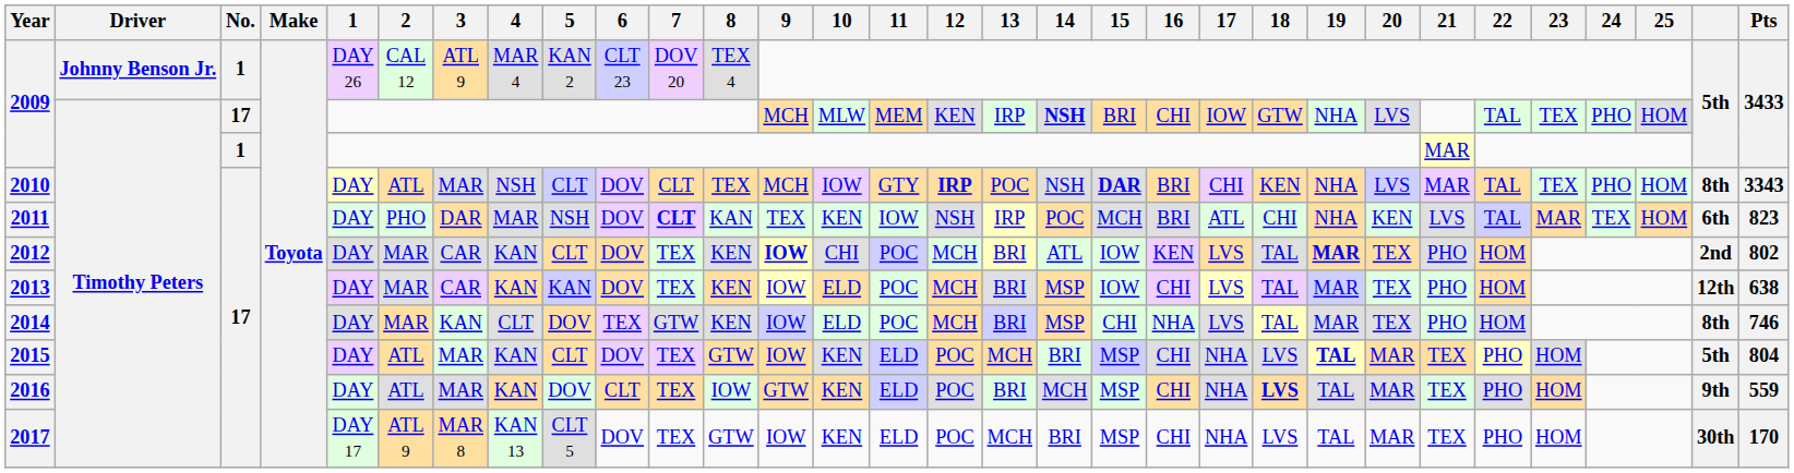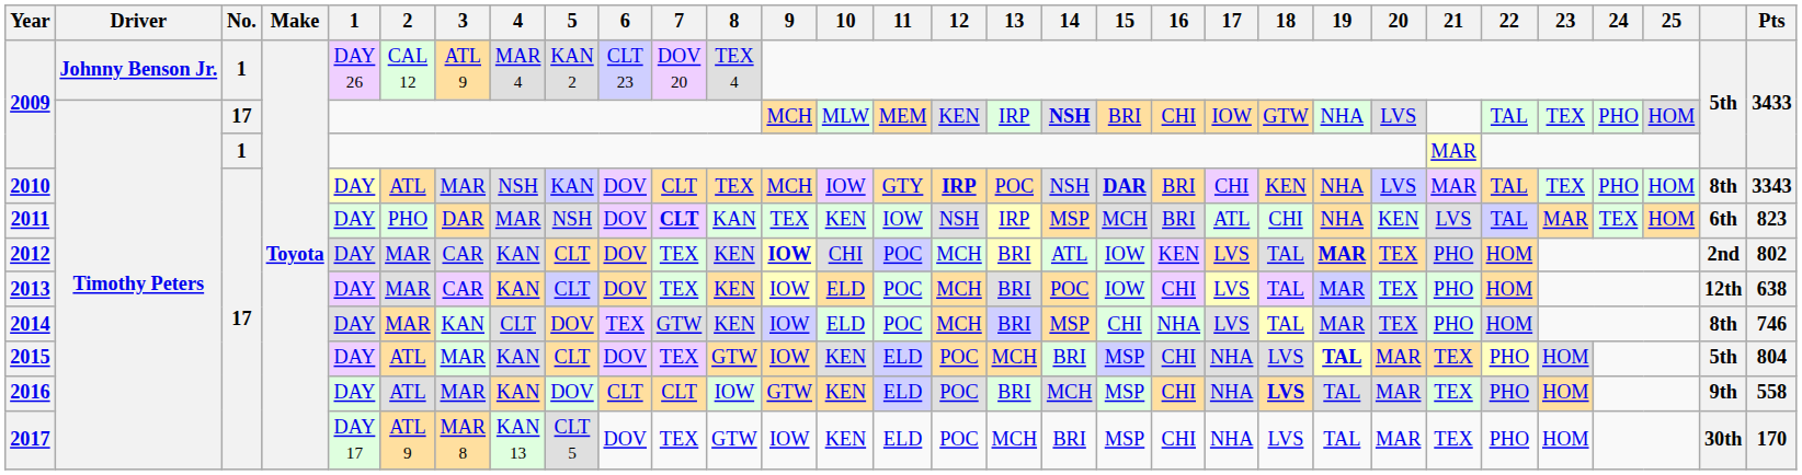 <table class="wikitable" style="text-align:center; font-size:75%">
 <tr>
 <th>Year</th>
 <th>Driver</th>
 <th>No.</th>
 <th>Make</th>
 <th>1</th>
 <th>2</th>
 <th>3</th>
 <th>4</th>
 <th>5</th>
 <th>6</th>
 <th>7</th>
 <th>8</th>
 <th>9</th>
 <th>10</th>
 <th>11</th>
 <th>12</th>
 <th>13</th>
 <th>14</th>
 <th>15</th>
 <th>16</th>
 <th>17</th>
 <th>18</th>
 <th>19</th>
 <th>20</th>
 <th>21</th>
 <th>22</th>
 <th>23</th>
 <th>24</th>
 <th>25</th>
 <th></th>
 <th>Pts</th>
 </tr>
 <tr>
 <th rowspan=3><a href='#'>2009</a></th>
 <th><a href='#'>Johnny Benson Jr.</a></th>
 <th>1</th>
 <th rowspan=11><a href='#'>Toyota</a></th>
 <td style="background:#EFCFFF;"><a href='#'>DAY</a><br><small>26</small></td>
 <td style="background:#DFFFDF;"><a href='#'>CAL</a><br><small>12</small></td>
 <td style="background:#FFDF9F;"><a href='#'>ATL</a><br><small>9</small></td>
 <td style="background:#DFDFDF;"><a href='#'>MAR</a><br><small>4</small></td>
 <td style="background:#DFDFDF;"><a href='#'>KAN</a><br><small>2</small></td>
 <td style="background:#CFCFFF;"><a href='#'>CLT</a><br><small>23</small></td>
 <td style="background:#EFCFFF;"><a href='#'>DOV</a><br><small>20</small></td>
 <td style="background:#DFDFDF;"><a href='#'>TEX</a><br><small>4</small></td>
 <td colspan=17></td>
 <th rowspan=3>5th</th>
 <th rowspan=3>3433</th>
 </tr>
 <tr>
 <th rowspan=10><a href='#'>Timothy Peters</a></th>
 <th>17</th>
 <td colspan=8></td>
 <td style="background:#FFDF9F;"><a href='#'>MCH</a><br></td>
 <td style="background:#DFFFDF;"><a href='#'>MLW</a><br></td>
 <td style="background:#FFDF9F;"><a href='#'>MEM</a><br></td>
 <td style="background:#DFDFDF;"><a href='#'>KEN</a><br></td>
 <td style="background:#DFFFDF;"><a href='#'>IRP</a><br></td>
 <td style="background:#DFDFDF;"><strong><a href='#'>NSH</a></strong><br></td>
 <td style="background:#FFDF9F;"><a href='#'>BRI</a><br></td>
 <td style="background:#FFDF9F;"><a href='#'>CHI</a><br></td>
 <td style="background:#FFDF9F;"><a href='#'>IOW</a><br></td>
 <td style="background:#FFDF9F;"><a href='#'>GTW</a><br></td>
 <td style="background:#DFFFDF;"><a href='#'>NHA</a><br></td>
 <td style="background:#DFDFDF;"><a href='#'>LVS</a><br></td>
 <td></td>
 <td style="background:#DFFFDF;"><a href='#'>TAL</a><br></td>
 <td style="background:#DFFFDF;"><a href='#'>TEX</a><br></td>
 <td style="background:#DFFFDF;"><a href='#'>PHO</a><br></td>
 <td style="background:#DFDFDF;"><a href='#'>HOM</a><br></td>
 </tr>
 <tr>
 <th>1</th>
 <td colspan=20></td>
 <td style="background:#FFFFBF;"><a href='#'>MAR</a><br></td>
 <td colspan=4></td>
 </tr>
 <tr>
 <th><a href='#'>2010</a></th>
 <th rowspan=8>17</th>
 <td style="background:#FFFFBF;"><a href='#'>DAY</a><br></td>
 <td style="background:#FFDF9F;"><a href='#'>ATL</a><br></td>
 <td style="background:#DFDFDF;"><a href='#'>MAR</a><br></td>
 <td style="background:#DFDFDF;"><a href='#'>NSH</a><br></td>
-<td style="background:#CFCFFF;"><a href='#'>CLT</a><br></td>
+<td style="background:#CFCFFF;"><a href='#'>KAN</a><br></td>
 <td style="background:#EFCFFF;"><a href='#'>DOV</a><br></td>
 <td style="background:#FFDF9F;"><a href='#'>CLT</a><br></td>
 <td style="background:#FFDF9F;"><a href='#'>TEX</a><br></td>
 <td style="background:#FFDF9F;"><a href='#'>MCH</a><br></td>
 <td style="background:#EFCFFF;"><a href='#'>IOW</a><br></td>
 <td style="background:#FFDF9F;"><a href='#'>GTY</a><br></td>
 <td style="background:#FFDF9F;"><strong><a href='#'>IRP</a></strong><br></td>
 <td style="background:#FFDF9F;"><a href='#'>POC</a><br></td>
 <td style="background:#DFDFDF;"><a href='#'>NSH</a><br></td>
 <td style="background:#DFDFDF;"><strong><a href='#'>DAR</a></strong><br></td>
 <td style="background:#FFDF9F;"><a href='#'>BRI</a><br></td>
 <td style="background:#EFCFFF;"><a href='#'>CHI</a><br></td>
 <td style="background:#FFDF9F;"><a href='#'>KEN</a><br></td>
 <td style="background:#FFDF9F;"><a href='#'>NHA</a><br></td>
 <td style="background:#CFCFFF;"><a href='#'>LVS</a><br></td>
 <td style="background:#EFCFFF;"><a href='#'>MAR</a><br></td>
 <td style="background:#FFDF9F;"><a href='#'>TAL</a><br></td>
 <td style="background:#DFFFDF;"><a href='#'>TEX</a><br></td>
 <td style="background:#DFFFDF;"><a href='#'>PHO</a><br></td>
 <td style="background:#DFFFDF;"><a href='#'>HOM</a><br></td>
 <th>8th</th>
 <th>3343</th>
 </tr>
 <tr>
 <th><a href='#'>2011</a></th>
 <td style="background:#DFFFDF;"><a href='#'>DAY</a><br></td>
 <td style="background:#DFFFDF;"><a href='#'>PHO</a><br></td>
 <td style="background:#FFDF9F;"><a href='#'>DAR</a><br></td>
 <td style="background:#DFDFDF;"><a href='#'>MAR</a><br></td>
 <td style="background:#DFDFDF;"><a href='#'>NSH</a><br></td>
 <td style="background:#EFCFFF;"><a href='#'>DOV</a><br></td>
 <td style="background:#EFCFFF;"><strong><a href='#'>CLT</a></strong><br></td>
 <td style="background:#DFFFDF;"><a href='#'>KAN</a><br></td>
 <td style="background:#DFFFDF;"><a href='#'>TEX</a><br></td>
 <td style="background:#DFFFDF;"><a href='#'>KEN</a><br></td>
 <td style="background:#DFFFDF;"><a href='#'>IOW</a><br></td>
 <td style="background:#DFDFDF;"><a href='#'>NSH</a><br></td>
 <td style="background:#FFFFBF;"><a href='#'>IRP</a><br></td>
-<td style="background:#FFDF9F;"><a href='#'>POC</a><br></td>
+<td style="background:#FFDF9F;"><a href='#'>MSP</a><br></td>
 <td style="background:#DFDFDF;"><a href='#'>MCH</a><br></td>
 <td style="background:#DFDFDF;"><a href='#'>BRI</a><br></td>
 <td style="background:#DFFFDF;"><a href='#'>ATL</a><br></td>
 <td style="background:#DFFFDF;"><a href='#'>CHI</a><br></td>
 <td style="background:#FFDF9F;"><a href='#'>NHA</a><br></td>
 <td style="background:#DFFFDF;"><a href='#'>KEN</a><br></td>
 <td style="background:#DFDFDF;"><a href='#'>LVS</a><br></td>
 <td style="background:#CFCFFF;"><a href='#'>TAL</a><br></td>
 <td style="background:#FFDF9F;"><a href='#'>MAR</a><br></td>
 <td style="background:#DFFFDF;"><a href='#'>TEX</a><br></td>
 <td style="background:#FFDF9F;"><a href='#'>HOM</a><br></td>
 <th>6th</th>
 <th>823</th>
 </tr>
 <tr>
 <th><a href='#'>2012</a></th>
 <td style="background:#DFDFDF;"><a href='#'>DAY</a><br></td>
 <td style="background:#DFDFDF;"><a href='#'>MAR</a><br></td>
 <td style="background:#DFDFDF;"><a href='#'>CAR</a><br></td>
 <td style="background:#DFDFDF;"><a href='#'>KAN</a><br></td>
 <td style="background:#FFDF9F;"><a href='#'>CLT</a><br></td>
 <td style="background:#FFDF9F;"><a href='#'>DOV</a><br></td>
 <td style="background:#DFFFDF;"><a href='#'>TEX</a><br></td>
 <td style="background:#DFDFDF;"><a href='#'>KEN</a><br></td>
 <td style="background:#FFFFBF;"><strong><a href='#'>IOW</a></strong><br></td>
 <td style="background:#DFDFDF;"><a href='#'>CHI</a><br></td>
 <td style="background:#CFCFFF;"><a href='#'>POC</a><br></td>
 <td style="background:#DFFFDF;"><a href='#'>MCH</a><br></td>
 <td style="background:#FFFFBF;"><a href='#'>BRI</a><br></td>
 <td style="background:#DFFFDF;"><a href='#'>ATL</a><br></td>
 <td style="background:#DFFFDF;"><a href='#'>IOW</a><br></td>
 <td style="background:#EFCFFF;"><a href='#'>KEN</a><br></td>
 <td style="background:#FFDF9F;"><a href='#'>LVS</a><br></td>
 <td style="background:#DFDFDF;"><a href='#'>TAL</a><br></td>
 <td style="background:#FFDF9F;"><strong><a href='#'>MAR</a></strong><br></td>
 <td style="background:#FFDF9F;"><a href='#'>TEX</a><br></td>
 <td style="background:#DFDFDF;"><a href='#'>PHO</a><br></td>
 <td style="background:#FFDF9F;"><a href='#'>HOM</a><br></td>
 <td colspan=3></td>
 <th>2nd</th>
 <th>802</th>
 </tr>
 <tr>
 <th><a href='#'>2013</a></th>
 <td style="background:#EFCFFF;"><a href='#'>DAY</a><br></td>
 <td style="background:#DFDFDF;"><a href='#'>MAR</a><br></td>
 <td style="background:#EFCFFF;"><a href='#'>CAR</a><br></td>
 <td style="background:#FFDF9F;"><a href='#'>KAN</a><br></td>
-<td style="background:#CFCFFF;"><a href='#'>KAN</a><br></td>
+<td style="background:#CFCFFF;"><a href='#'>CLT</a><br></td>
 <td style="background:#FFDF9F;"><a href='#'>DOV</a><br></td>
 <td style="background:#DFFFDF;"><a href='#'>TEX</a><br></td>
 <td style="background:#FFDF9F;"><a href='#'>KEN</a><br></td>
 <td style="background:#FFFFBF;"><a href='#'>IOW</a><br></td>
 <td style="background:#FFDF9F;"><a href='#'>ELD</a><br></td>
 <td style="background:#DFFFDF;"><a href='#'>POC</a><br></td>
 <td style="background:#FFDF9F;"><a href='#'>MCH</a><br></td>
 <td style="background:#DFDFDF;"><a href='#'>BRI</a><br></td>
-<td style="background:#FFDF9F;"><a href='#'>MSP</a><br></td>
+<td style="background:#FFDF9F;"><a href='#'>POC</a><br></td>
 <td style="background:#DFFFDF;"><a href='#'>IOW</a><br></td>
 <td style="background:#EFCFFF;"><a href='#'>CHI</a><br></td>
 <td style="background:#FFFFBF;"><a href='#'>LVS</a><br></td>
 <td style="background:#EFCFFF;"><a href='#'>TAL</a><br></td>
 <td style="background:#CFCFFF;"><a href='#'>MAR</a><br></td>
 <td style="background:#DFFFDF;"><a href='#'>TEX</a><br></td>
 <td style="background:#DFFFDF;"><a href='#'>PHO</a><br></td>
 <td style="background:#FFDF9F;"><a href='#'>HOM</a><br></td>
 <td colspan=3></td>
 <th>12th</th>
 <th>638</th>
 </tr>
 <tr>
 <th><a href='#'>2014</a></th>
 <td style="background:#DFDFDF;"><a href='#'>DAY</a><br></td>
 <td style="background:#FFDF9F;"><a href='#'>MAR</a><br></td>
 <td style="background:#DFFFDF;"><a href='#'>KAN</a><br></td>
 <td style="background:#DFDFDF;"><a href='#'>CLT</a><br></td>
 <td style="background:#FFDF9F;"><a href='#'>DOV</a><br></td>
 <td style="background:#EFCFFF;"><a href='#'>TEX</a><br></td>
 <td style="background:#DFDFDF;"><a href='#'>GTW</a><br></td>
 <td style="background:#DFDFDF;"><a href='#'>KEN</a><br></td>
 <td style="background:#CFCFFF;"><a href='#'>IOW</a><br></td>
 <td style="background:#DFFFDF;"><a href='#'>ELD</a><br></td>
 <td style="background:#DFFFDF;"><a href='#'>POC</a><br></td>
 <td style="background:#FFDF9F;"><a href='#'>MCH</a><br></td>
 <td style="background:#CFCFFF;"><a href='#'>BRI</a><br></td>
 <td style="background:#FFDF9F;"><a href='#'>MSP</a><br></td>
 <td style="background:#DFFFDF;"><a href='#'>CHI</a><br></td>
 <td style="background:#DFFFDF;"><a href='#'>NHA</a><br></td>
 <td style="background:#DFDFDF;"><a href='#'>LVS</a><br></td>
 <td style="background:#FFFFBF;"><a href='#'>TAL</a><br></td>
 <td style="background:#DFDFDF;"><a href='#'>MAR</a><br></td>
 <td style="background:#DFDFDF;"><a href='#'>TEX</a><br></td>
 <td style="background:#DFFFDF;"><a href='#'>PHO</a><br></td>
 <td style="background:#DFDFDF;"><a href='#'>HOM</a><br></td>
 <td colspan=3></td>
 <th>8th</th>
 <th>746</th>
 </tr>
 <tr>
 <th><a href='#'>2015</a></th>
 <td style="background:#EFCFFF;"><a href='#'>DAY</a><br></td>
 <td style="background:#FFDF9F;"><a href='#'>ATL</a><br></td>
 <td style="background:#DFFFDF;"><a href='#'>MAR</a><br></td>
 <td style="background:#DFDFDF;"><a href='#'>KAN</a><br></td>
 <td style="background:#FFDF9F;"><a href='#'>CLT</a><br></td>
 <td style="background:#EFCFFF;"><a href='#'>DOV</a><br></td>
 <td style="background:#EFCFFF;"><a href='#'>TEX</a><br></td>
 <td style="background:#FFDF9F;"><a href='#'>GTW</a><br></td>
 <td style="background:#FFDF9F;"><a href='#'>IOW</a><br></td>
 <td style="background:#DFDFDF;"><a href='#'>KEN</a><br></td>
 <td style="background:#CFCFFF;"><a href='#'>ELD</a><br></td>
 <td style="background:#FFDF9F;"><a href='#'>POC</a><br></td>
 <td style="background:#FFDF9F;"><a href='#'>MCH</a><br></td>
 <td style="background:#DFFFDF;"><a href='#'>BRI</a><br></td>
 <td style="background:#CFCFFF;"><a href='#'>MSP</a><br></td>
 <td style="background:#DFDFDF;"><a href='#'>CHI</a><br></td>
 <td style="background:#DFDFDF;"><a href='#'>NHA</a><br></td>
 <td style="background:#DFDFDF;"><a href='#'>LVS</a><br></td>
 <td style="background:#FFFFBF;"><strong><a href='#'>TAL</a></strong><br></td>
 <td style="background:#FFDF9F;"><a href='#'>MAR</a><br></td>
 <td style="background:#FFDF9F;"><a href='#'>TEX</a><br></td>
 <td style="background:#FFFFBF;"><a href='#'>PHO</a><br></td>
 <td style="background:#DFDFDF;"><a href='#'>HOM</a><br></td>
 <td colspan=2></td>
 <th>5th</th>
 <th>804</th>
 </tr>
 <tr>
 <th><a href='#'>2016</a></th>
 <td style="background:#DFFFDF;"><a href='#'>DAY</a><br></td>
 <td style="background:#DFDFDF;"><a href='#'>ATL</a><br></td>
 <td style="background:#DFDFDF;"><a href='#'>MAR</a><br></td>
 <td style="background:#FFDF9F;"><a href='#'>KAN</a><br></td>
 <td style="background:#DFFFDF;"><a href='#'>DOV</a><br></td>
 <td style="background:#FFDF9F;"><a href='#'>CLT</a><br></td>
-<td style="background:#FFDF9F;"><a href='#'>TEX</a><br></td>
+<td style="background:#FFDF9F;"><a href='#'>CLT</a><br></td>
 <td style="background:#DFFFDF;"><a href='#'>IOW</a><br></td>
 <td style="background:#FFDF9F;"><a href='#'>GTW</a><br></td>
 <td style="background:#FFDF9F;"><a href='#'>KEN</a><br></td>
 <td style="background:#CFCFFF;"><a href='#'>ELD</a><br></td>
 <td style="background:#DFDFDF;"><a href='#'>POC</a><br></td>
 <td style="background:#DFFFDF;"><a href='#'>BRI</a><br></td>
 <td style="background:#DFDFDF;"><a href='#'>MCH</a><br></td>
 <td style="background:#DFFFDF;"><a href='#'>MSP</a><br></td>
 <td style="background:#FFDF9F;"><a href='#'>CHI</a><br></td>
 <td style="background:#DFDFDF;"><a href='#'>NHA</a><br></td>
 <td style="background:#FFDF9F;"><strong><a href='#'>LVS</a></strong><br></td>
 <td style="background:#DFDFDF;"><a href='#'>TAL</a><br></td>
 <td style="background:#DFDFDF;"><a href='#'>MAR</a><br></td>
 <td style="background:#DFFFDF;"><a href='#'>TEX</a><br></td>
 <td style="background:#DFDFDF;"><a href='#'>PHO</a><br></td>
 <td style="background:#FFDF9F;"><a href='#'>HOM</a><br></td>
 <td colspan=2></td>
 <th>9th</th>
-<th>559</th>
+<th>558</th>
 </tr>
 <tr>
 <th><a href='#'>2017</a></th>
 <td style="background:#DFFFDF;"><a href='#'>DAY</a><br><small>17</small></td>
 <td style="background:#FFDF9F;"><a href='#'>ATL</a><br><small>9</small></td>
 <td style="background:#FFDF9F;"><a href='#'>MAR</a><br><small>8</small></td>
 <td style="background:#DFFFDF;"><a href='#'>KAN</a><br><small>13</small></td>
 <td style="background:#DFDFDF;"><a href='#'>CLT</a><br><small>5</small></td>
 <td><a href='#'>DOV</a></td>
 <td><a href='#'>TEX</a></td>
 <td><a href='#'>GTW</a></td>
 <td><a href='#'>IOW</a></td>
 <td><a href='#'>KEN</a></td>
 <td><a href='#'>ELD</a></td>
 <td><a href='#'>POC</a></td>
 <td><a href='#'>MCH</a></td>
 <td><a href='#'>BRI</a></td>
 <td><a href='#'>MSP</a></td>
 <td><a href='#'>CHI</a></td>
 <td><a href='#'>NHA</a></td>
 <td><a href='#'>LVS</a></td>
 <td><a href='#'>TAL</a></td>
 <td><a href='#'>MAR</a></td>
 <td><a href='#'>TEX</a></td>
 <td><a href='#'>PHO</a></td>
 <td><a href='#'>HOM</a></td>
 <td colspan=2></td>
 <th>30th</th>
 <th>170</th>
 </tr>
 </table>
